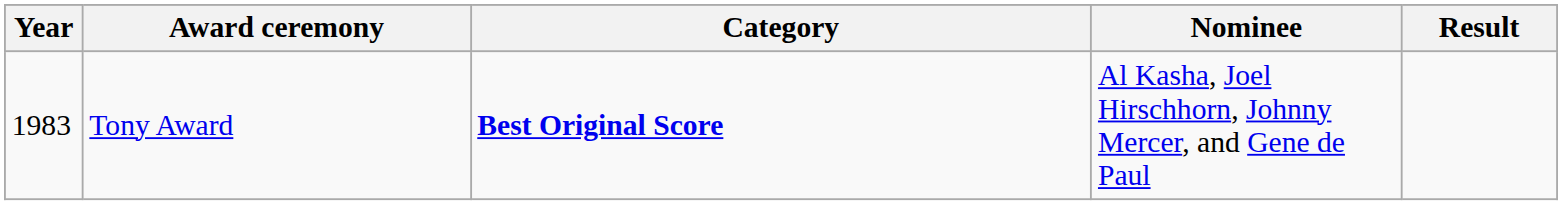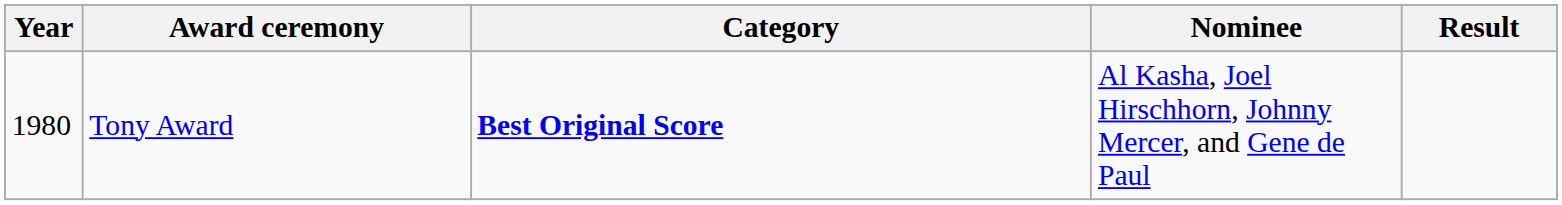 <table class="wikitable" width="95%">
 <tr>
 <th width="5%">Year</th>
 <th width="25%">Award ceremony</th>
 <th width="40%">Category</th>
 <th width="20%">Nominee</th>
 <th width="10%">Result</th>
 </tr>
 <tr>
-<td>1983</td>
+<td>1980</td>
 <td><a href='#'>Tony Award</a></td>
 <td><strong><a href='#'>Best Original Score</a></strong></td>
 <td><a href='#'>Al Kasha</a>, <a href='#'>Joel Hirschhorn</a>, <a href='#'>Johnny Mercer</a>, and <a href='#'>Gene de Paul</a></td>
 <td></td>
 </tr>
 </table>
